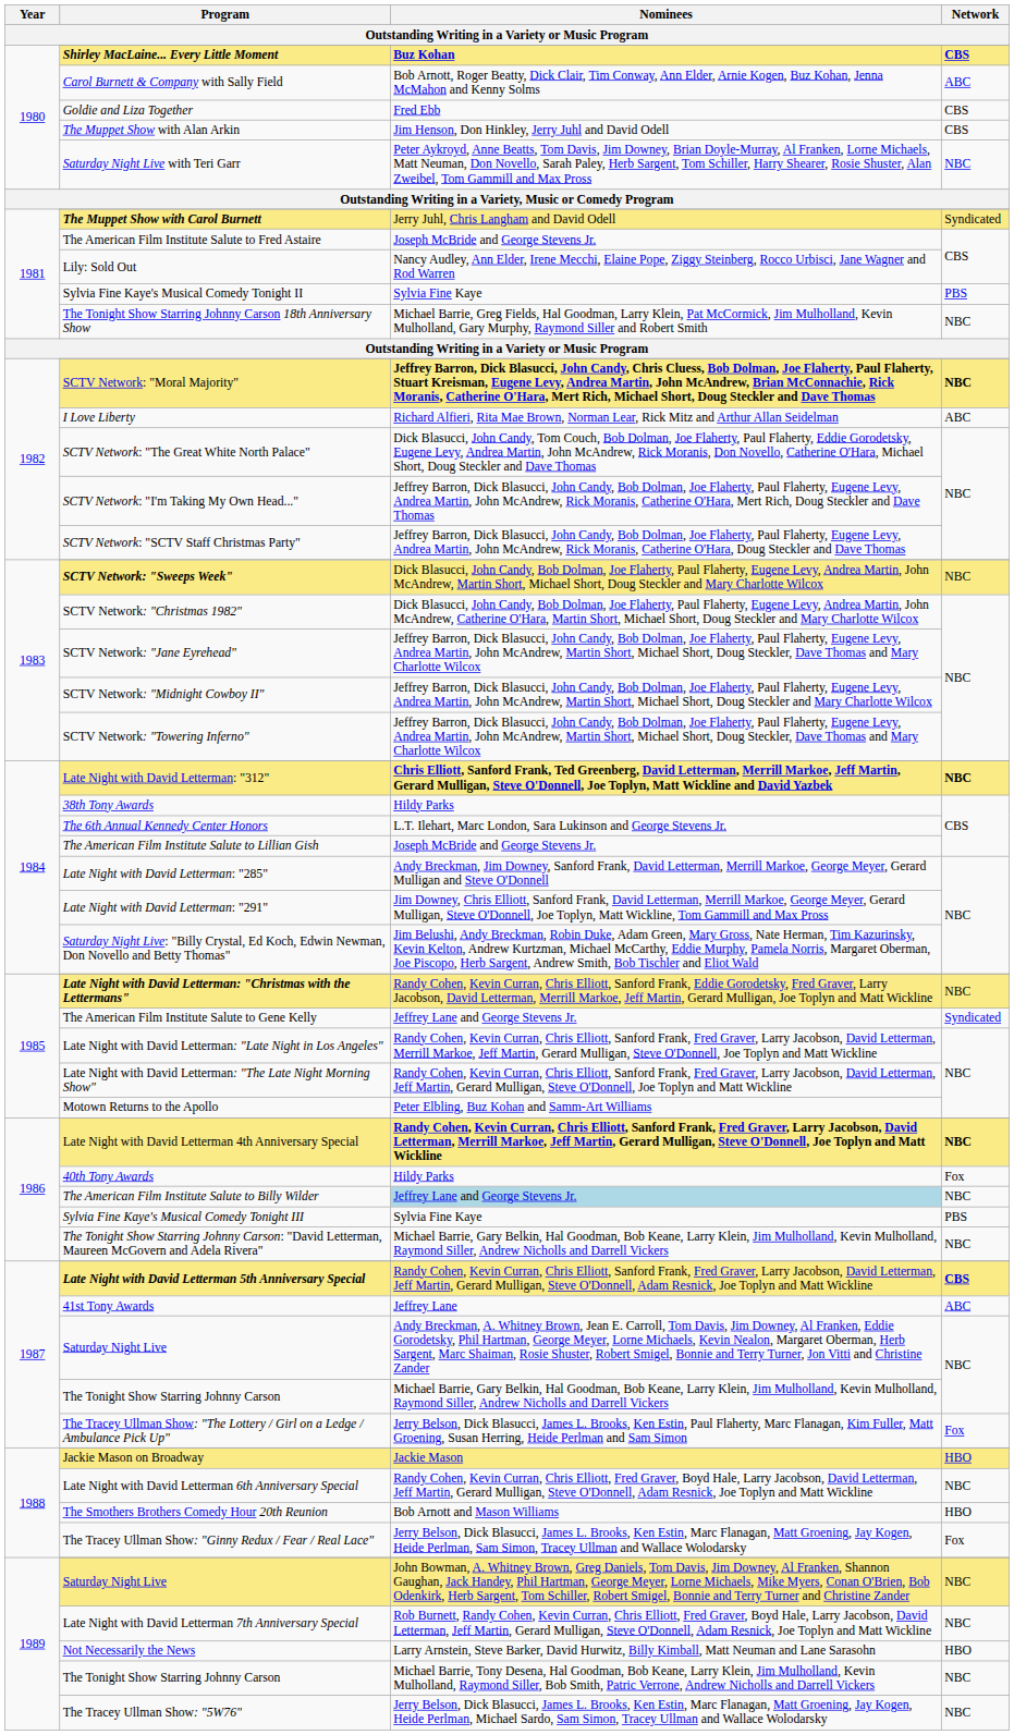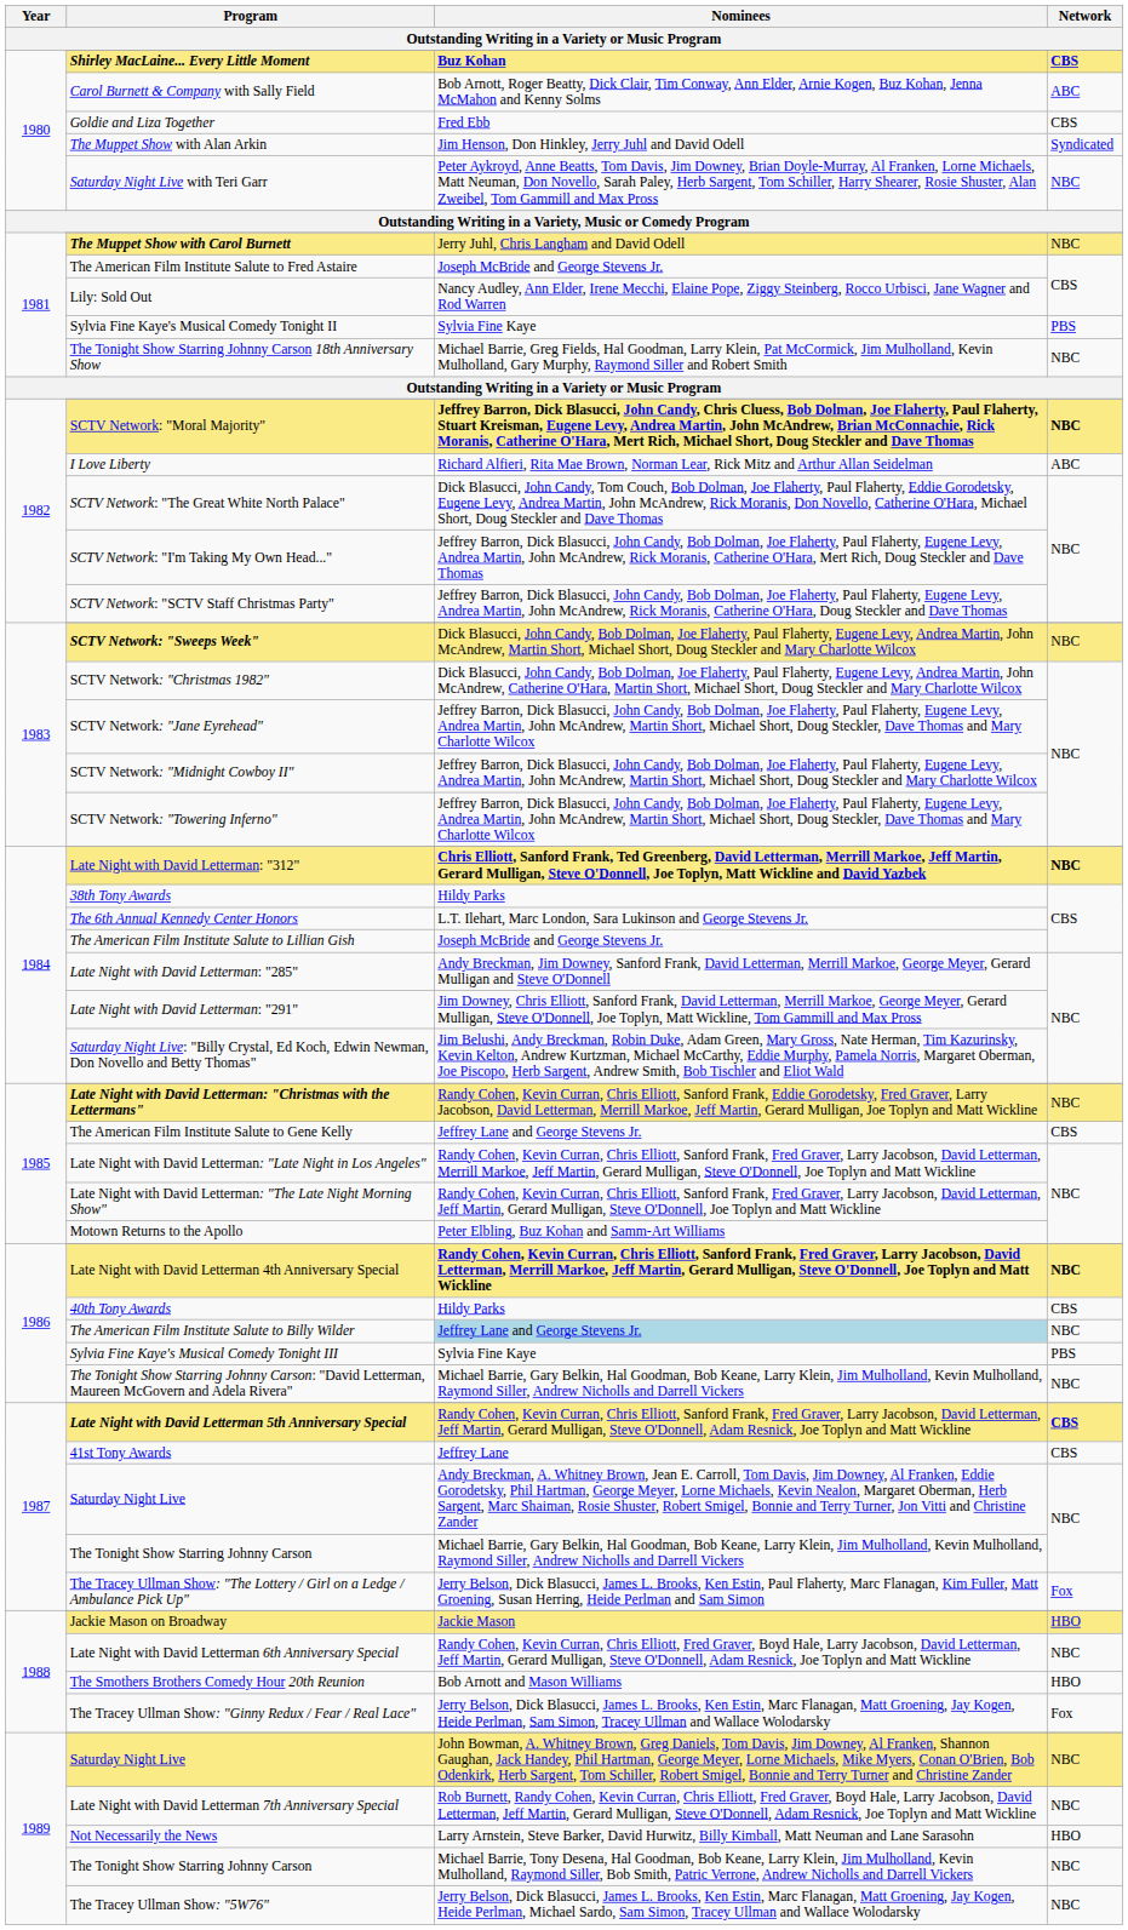 <table class="wikitable" style="width:100%">
 <tr style="background:#bebebe;">
 <th style="width:5%;">Year</th>
 <th style="width:30%;">Program</th>
 <th style="width:50%;">Nominees</th>
 <th style="width:5%;">Network</th>
 </tr>
 <tr>
 <th colspan=4>Outstanding Writing in a Variety or Music Program</th>
 </tr>
 <tr>
 <td rowspan=6 style="text-align:center"><a href='#'>1980</a><br></td>
 </tr>
 <tr style="background:#FAEB86">
 <td><strong><em>Shirley MacLaine... Every Little Moment</em></strong></td>
 <td><strong><a href='#'>Buz Kohan</a></strong></td>
 <td><strong><a href='#'>CBS</a></strong></td>
 </tr>
 <tr>
 <td><em><a href='#'>Carol Burnett & Company</a></em> with Sally Field</td>
 <td>Bob Arnott, Roger Beatty, <a href='#'>Dick Clair</a>, <a href='#'>Tim Conway</a>, <a href='#'>Ann Elder</a>, <a href='#'>Arnie Kogen</a>, <a href='#'>Buz Kohan</a>, <a href='#'>Jenna McMahon</a> and Kenny Solms</td>
 <td><a href='#'>ABC</a></td>
 </tr>
 <tr>
 <td><em>Goldie and Liza Together</em></td>
 <td><a href='#'>Fred Ebb</a></td>
 <td>CBS</td>
 </tr>
 <tr>
 <td><em><a href='#'>The Muppet Show</a></em> with Alan Arkin</td>
 <td><a href='#'>Jim Henson</a>, Don Hinkley, <a href='#'>Jerry Juhl</a> and David Odell</td>
-<td>CBS</td>
+<td><a href='#'>Syndicated</a></td>
 </tr>
 <tr>
 <td><em><a href='#'>Saturday Night Live</a></em> with Teri Garr</td>
 <td><a href='#'>Peter Aykroyd</a>, <a href='#'>Anne Beatts</a>, <a href='#'>Tom Davis</a>, <a href='#'>Jim Downey</a>, <a href='#'>Brian Doyle-Murray</a>, <a href='#'>Al Franken</a>, <a href='#'>Lorne Michaels</a>, Matt Neuman, <a href='#'>Don Novello</a>, Sarah Paley, <a href='#'>Herb Sargent</a>, <a href='#'>Tom Schiller</a>, <a href='#'>Harry Shearer</a>, <a href='#'>Rosie Shuster</a>, <a href='#'>Alan Zweibel</a>, <a href='#'>Tom Gammill and Max Pross</a></td>
 <td><a href='#'>NBC</a></td>
 </tr>
 <tr>
 <th colspan=4>Outstanding Writing in a Variety, Music or Comedy Program</th>
 </tr>
 <tr>
 <td rowspan=6 style="text-align:center"><a href='#'>1981</a><br></td>
 </tr>
 <tr style="background:#FAEB86">
 <td><strong><em>The Muppet Show<em> with Carol Burnett<strong></td>
 <td></strong>Jerry Juhl, <a href='#'>Chris Langham</a> and David Odell<strong></td>
-<td></strong>Syndicated<strong></td>
+<td></strong>NBC<strong></td>
 </tr>
 <tr>
 <td></em>The American Film Institute Salute to Fred Astaire<em></td>
 <td><a href='#'>Joseph McBride</a> and <a href='#'>George Stevens Jr.</a></td>
 <td rowspan=2>CBS</td>
 </tr>
 <tr>
 <td></em>Lily: Sold Out<em></td>
 <td>Nancy Audley, <a href='#'>Ann Elder</a>, <a href='#'>Irene Mecchi</a>, <a href='#'>Elaine Pope</a>, <a href='#'>Ziggy Steinberg</a>, <a href='#'>Rocco Urbisci</a>, <a href='#'>Jane Wagner</a> and <a href='#'>Rod Warren</a></td>
 </tr>
 <tr>
 <td></em>Sylvia Fine Kaye's Musical Comedy Tonight II<em></td>
 <td><a href='#'>Sylvia Fine</a> Kaye</td>
 <td><a href='#'>PBS</a></td>
 </tr>
 <tr>
 <td></em><a href='#'>The Tonight Show Starring Johnny Carson</a><em> 18th Anniversary Show</td>
 <td>Michael Barrie, Greg Fields, Hal Goodman, Larry Klein, <a href='#'>Pat McCormick</a>, <a href='#'>Jim Mulholland</a>, Kevin Mulholland, Gary Murphy, <a href='#'>Raymond Siller</a> and Robert Smith</td>
 <td>NBC</td>
 </tr>
 <tr>
 <th colspan=4>Outstanding Writing in a Variety or Music Program</th>
 </tr>
 <tr>
 <td rowspan=6 style="text-align:center"><a href='#'>1982</a><br></td>
 </tr>
 <tr style="background:#FAEB86">
 <td></em></strong><a href='#'>SCTV Network</a></em>: "Moral Majority"</strong></td>
 <td><strong>Jeffrey Barron, Dick Blasucci, <a href='#'>John Candy</a>, Chris Cluess, <a href='#'>Bob Dolman</a>, <a href='#'>Joe Flaherty</a>, Paul Flaherty, Stuart Kreisman, <a href='#'>Eugene Levy</a>, <a href='#'>Andrea Martin</a>, John McAndrew, <a href='#'>Brian McConnachie</a>, <a href='#'>Rick Moranis</a>, <a href='#'>Catherine O'Hara</a>, Mert Rich, Michael Short, Doug Steckler and <a href='#'>Dave Thomas</a></strong></td>
 <td><strong>NBC</strong></td>
 </tr>
 <tr>
 <td><em>I Love Liberty</em></td>
 <td><a href='#'>Richard Alfieri</a>, <a href='#'>Rita Mae Brown</a>, <a href='#'>Norman Lear</a>, Rick Mitz and <a href='#'>Arthur Allan Seidelman</a></td>
 <td>ABC</td>
 </tr>
 <tr>
 <td><em>SCTV Network</em>: "The Great White North Palace"</td>
 <td>Dick Blasucci, <a href='#'>John Candy</a>, Tom Couch, <a href='#'>Bob Dolman</a>, <a href='#'>Joe Flaherty</a>, Paul Flaherty, <a href='#'>Eddie Gorodetsky</a>, <a href='#'>Eugene Levy</a>, <a href='#'>Andrea Martin</a>, John McAndrew, <a href='#'>Rick Moranis</a>, <a href='#'>Don Novello</a>, <a href='#'>Catherine O'Hara</a>, Michael Short, Doug Steckler and <a href='#'>Dave Thomas</a></td>
 <td rowspan=3>NBC</td>
 </tr>
 <tr>
 <td><em>SCTV Network</em>: "I'm Taking My Own Head..."</td>
 <td>Jeffrey Barron, Dick Blasucci, <a href='#'>John Candy</a>, <a href='#'>Bob Dolman</a>, <a href='#'>Joe Flaherty</a>, Paul Flaherty, <a href='#'>Eugene Levy</a>, <a href='#'>Andrea Martin</a>, John McAndrew, <a href='#'>Rick Moranis</a>, <a href='#'>Catherine O'Hara</a>, Mert Rich, Doug Steckler and <a href='#'>Dave Thomas</a></td>
 </tr>
 <tr>
 <td><em>SCTV Network</em>: "SCTV Staff Christmas Party"</td>
 <td>Jeffrey Barron, Dick Blasucci, <a href='#'>John Candy</a>, <a href='#'>Bob Dolman</a>, <a href='#'>Joe Flaherty</a>, Paul Flaherty, <a href='#'>Eugene Levy</a>, <a href='#'>Andrea Martin</a>, John McAndrew, <a href='#'>Rick Moranis</a>, <a href='#'>Catherine O'Hara</a>, Doug Steckler and <a href='#'>Dave Thomas</a></td>
 </tr>
 <tr>
 <td rowspan=6 style="text-align:center"><a href='#'>1983</a><br></td>
 </tr>
 <tr style="background:#FAEB86">
 <td><strong><em>SCTV Network<em>: "Sweeps Week"<strong></td>
 <td></strong>Dick Blasucci, <a href='#'>John Candy</a>, <a href='#'>Bob Dolman</a>, <a href='#'>Joe Flaherty</a>, Paul Flaherty, <a href='#'>Eugene Levy</a>, <a href='#'>Andrea Martin</a>, John McAndrew, <a href='#'>Martin Short</a>, Michael Short, Doug Steckler and <a href='#'>Mary Charlotte Wilcox</a><strong></td>
 <td></strong>NBC<strong></td>
 </tr>
 <tr>
 <td></em>SCTV Network<em>: "Christmas 1982"</td>
 <td>Dick Blasucci, <a href='#'>John Candy</a>, <a href='#'>Bob Dolman</a>, <a href='#'>Joe Flaherty</a>, Paul Flaherty, <a href='#'>Eugene Levy</a>, <a href='#'>Andrea Martin</a>, John McAndrew, <a href='#'>Catherine O'Hara</a>, <a href='#'>Martin Short</a>, Michael Short, Doug Steckler and <a href='#'>Mary Charlotte Wilcox</a></td>
 <td rowspan=4>NBC</td>
 </tr>
 <tr>
 <td></em>SCTV Network<em>: "Jane Eyrehead"</td>
 <td>Jeffrey Barron, Dick Blasucci, <a href='#'>John Candy</a>, <a href='#'>Bob Dolman</a>, <a href='#'>Joe Flaherty</a>, Paul Flaherty, <a href='#'>Eugene Levy</a>, <a href='#'>Andrea Martin</a>, John McAndrew, <a href='#'>Martin Short</a>, Michael Short, Doug Steckler, <a href='#'>Dave Thomas</a> and <a href='#'>Mary Charlotte Wilcox</a></td>
 </tr>
 <tr>
 <td></em>SCTV Network<em>: "Midnight Cowboy II"</td>
 <td>Jeffrey Barron, Dick Blasucci, <a href='#'>John Candy</a>, <a href='#'>Bob Dolman</a>, <a href='#'>Joe Flaherty</a>, Paul Flaherty, <a href='#'>Eugene Levy</a>, <a href='#'>Andrea Martin</a>, John McAndrew, <a href='#'>Martin Short</a>, Michael Short, Doug Steckler and <a href='#'>Mary Charlotte Wilcox</a></td>
 </tr>
 <tr>
 <td></em>SCTV Network<em>: "Towering Inferno"</td>
 <td>Jeffrey Barron, Dick Blasucci, <a href='#'>John Candy</a>, <a href='#'>Bob Dolman</a>, <a href='#'>Joe Flaherty</a>, Paul Flaherty, <a href='#'>Eugene Levy</a>, <a href='#'>Andrea Martin</a>, John McAndrew, <a href='#'>Martin Short</a>, Michael Short, Doug Steckler, <a href='#'>Dave Thomas</a> and <a href='#'>Mary Charlotte Wilcox</a></td>
 </tr>
 <tr>
 <td rowspan=8 style="text-align:center"><a href='#'>1984</a><br></td>
 </tr>
 <tr style="background:#FAEB86">
 <td></em></strong><a href='#'>Late Night with David Letterman</a></em>: "312"</strong></td>
 <td><strong><a href='#'>Chris Elliott</a>, Sanford Frank, Ted Greenberg, <a href='#'>David Letterman</a>, <a href='#'>Merrill Markoe</a>, <a href='#'>Jeff Martin</a>, Gerard Mulligan, <a href='#'>Steve O'Donnell</a>, Joe Toplyn, Matt Wickline and <a href='#'>David Yazbek</a></strong></td>
 <td><strong>NBC</strong></td>
 </tr>
 <tr>
 <td><em><a href='#'>38th Tony Awards</a></em></td>
 <td><a href='#'>Hildy Parks</a></td>
 <td rowspan=3>CBS</td>
 </tr>
 <tr>
 <td><em><a href='#'>The 6th Annual Kennedy Center Honors</a></em></td>
 <td>L.T. Ilehart, Marc London, Sara Lukinson and <a href='#'>George Stevens Jr.</a></td>
 </tr>
 <tr>
 <td><em>The American Film Institute Salute to Lillian Gish</em></td>
 <td><a href='#'>Joseph McBride</a> and <a href='#'>George Stevens Jr.</a></td>
 </tr>
 <tr>
 <td><em>Late Night with David Letterman</em>: "285"</td>
 <td><a href='#'>Andy Breckman</a>, <a href='#'>Jim Downey</a>, Sanford Frank, <a href='#'>David Letterman</a>, <a href='#'>Merrill Markoe</a>, <a href='#'>George Meyer</a>, Gerard Mulligan and <a href='#'>Steve O'Donnell</a></td>
 <td rowspan=3>NBC</td>
 </tr>
 <tr>
 <td><em>Late Night with David Letterman</em>: "291"</td>
 <td><a href='#'>Jim Downey</a>, <a href='#'>Chris Elliott</a>, Sanford Frank, <a href='#'>David Letterman</a>, <a href='#'>Merrill Markoe</a>, <a href='#'>George Meyer</a>, Gerard Mulligan, <a href='#'>Steve O'Donnell</a>, Joe Toplyn, Matt Wickline, <a href='#'>Tom Gammill and Max Pross</a></td>
 </tr>
 <tr>
 <td><em><a href='#'>Saturday Night Live</a></em>: "Billy Crystal, Ed Koch, Edwin Newman, Don Novello and Betty Thomas"</td>
 <td><a href='#'>Jim Belushi</a>, <a href='#'>Andy Breckman</a>, <a href='#'>Robin Duke</a>, Adam Green, <a href='#'>Mary Gross</a>, Nate Herman, <a href='#'>Tim Kazurinsky</a>, <a href='#'>Kevin Kelton</a>, Andrew Kurtzman, Michael McCarthy, <a href='#'>Eddie Murphy</a>, <a href='#'>Pamela Norris</a>, Margaret Oberman, <a href='#'>Joe Piscopo</a>, <a href='#'>Herb Sargent</a>, Andrew Smith, <a href='#'>Bob Tischler</a> and <a href='#'>Eliot Wald</a></td>
 </tr>
 <tr>
 <td rowspan=6 style="text-align:center"><a href='#'>1985</a><br></td>
 </tr>
 <tr style="background:#FAEB86">
 <td><strong><em>Late Night with David Letterman<em>: "Christmas with the Lettermans"<strong></td>
 <td></strong><a href='#'>Randy Cohen</a>, <a href='#'>Kevin Curran</a>, <a href='#'>Chris Elliott</a>, Sanford Frank, <a href='#'>Eddie Gorodetsky</a>, <a href='#'>Fred Graver</a>, Larry Jacobson, <a href='#'>David Letterman</a>, <a href='#'>Merrill Markoe</a>, <a href='#'>Jeff Martin</a>, Gerard Mulligan, Joe Toplyn and Matt Wickline<strong></td>
 <td></strong>NBC<strong></td>
 </tr>
 <tr>
 <td></em>The American Film Institute Salute to Gene Kelly<em></td>
 <td><a href='#'>Jeffrey Lane</a> and <a href='#'>George Stevens Jr.</a></td>
-<td><a href='#'>Syndicated</a></td>
+<td>CBS</td>
 </tr>
 <tr>
 <td></em>Late Night with David Letterman<em>: "Late Night in Los Angeles"</td>
 <td><a href='#'>Randy Cohen</a>, <a href='#'>Kevin Curran</a>, <a href='#'>Chris Elliott</a>, Sanford Frank, <a href='#'>Fred Graver</a>, Larry Jacobson, <a href='#'>David Letterman</a>, <a href='#'>Merrill Markoe</a>, <a href='#'>Jeff Martin</a>, Gerard Mulligan, <a href='#'>Steve O'Donnell</a>, Joe Toplyn and Matt Wickline</td>
 <td rowspan=3>NBC</td>
 </tr>
 <tr>
 <td></em>Late Night with David Letterman<em>: "The Late Night Morning Show"</td>
 <td><a href='#'>Randy Cohen</a>, <a href='#'>Kevin Curran</a>, <a href='#'>Chris Elliott</a>, Sanford Frank, <a href='#'>Fred Graver</a>, Larry Jacobson, <a href='#'>David Letterman</a>, <a href='#'>Jeff Martin</a>, Gerard Mulligan, <a href='#'>Steve O'Donnell</a>, Joe Toplyn and Matt Wickline</td>
 </tr>
 <tr>
 <td></em>Motown Returns to the Apollo<em></td>
 <td><a href='#'>Peter Elbling</a>, <a href='#'>Buz Kohan</a> and <a href='#'>Samm-Art Williams</a></td>
 </tr>
 <tr>
 <td rowspan=6 style="text-align:center"><a href='#'>1986</a><br></td>
 </tr>
 <tr style="background:#FAEB86">
 <td></em></strong>Late Night with David Letterman</em> 4th Anniversary Special</strong></td>
 <td><strong><a href='#'>Randy Cohen</a>, <a href='#'>Kevin Curran</a>, <a href='#'>Chris Elliott</a>, Sanford Frank, <a href='#'>Fred Graver</a>, Larry Jacobson, <a href='#'>David Letterman</a>, <a href='#'>Merrill Markoe</a>, <a href='#'>Jeff Martin</a>, Gerard Mulligan, <a href='#'>Steve O'Donnell</a>, Joe Toplyn and Matt Wickline</strong></td>
 <td><strong>NBC</strong></td>
 </tr>
 <tr>
 <td><em><a href='#'>40th Tony Awards</a></em></td>
 <td><a href='#'>Hildy Parks</a></td>
-<td>Fox</td>
+<td>CBS</td>
 </tr>
 <tr>
 <td><em>The American Film Institute Salute to Billy Wilder</em></td>
 <td style="background: lightblue;"><a href='#'>Jeffrey Lane</a> and <a href='#'>George Stevens Jr.</a></td>
 <td>NBC</td>
 </tr>
 <tr>
 <td><em>Sylvia Fine Kaye's Musical Comedy Tonight III</em></td>
 <td>Sylvia Fine Kaye</td>
 <td>PBS</td>
 </tr>
 <tr>
 <td><em>The Tonight Show Starring Johnny Carson</em>: "David Letterman, Maureen McGovern and Adela Rivera"</td>
 <td>Michael Barrie, Gary Belkin, Hal Goodman, Bob Keane, Larry Klein, <a href='#'>Jim Mulholland</a>, Kevin Mulholland, <a href='#'>Raymond Siller</a>, <a href='#'>Andrew Nicholls and Darrell Vickers</a></td>
 <td>NBC</td>
 </tr>
 <tr>
 <td rowspan=6 style="text-align:center"><a href='#'>1987</a><br></td>
 </tr>
 <tr style="background:#FAEB86">
 <td><strong><em>Late Night with David Letterman<em> 5th Anniversary Special<strong></td>
 <td></strong><a href='#'>Randy Cohen</a>, <a href='#'>Kevin Curran</a>, <a href='#'>Chris Elliott</a>, Sanford Frank, <a href='#'>Fred Graver</a>, Larry Jacobson, <a href='#'>David Letterman</a>, <a href='#'>Jeff Martin</a>, Gerard Mulligan, <a href='#'>Steve O'Donnell</a>, <a href='#'>Adam Resnick</a>, Joe Toplyn and Matt Wickline<strong></td>
 <td><strong><a href='#'>CBS</a></strong></td>
 </tr>
 <tr>
 <td></em><a href='#'>41st Tony Awards</a><em></td>
 <td><a href='#'>Jeffrey Lane</a></td>
-<td><a href='#'>ABC</a></td>
+<td>CBS</td>
 </tr>
 <tr>
 <td></em><a href='#'>Saturday Night Live</a><em></td>
 <td><a href='#'>Andy Breckman</a>, <a href='#'>A. Whitney Brown</a>, Jean E. Carroll, <a href='#'>Tom Davis</a>, <a href='#'>Jim Downey</a>, <a href='#'>Al Franken</a>, <a href='#'>Eddie Gorodetsky</a>, <a href='#'>Phil Hartman</a>, <a href='#'>George Meyer</a>, <a href='#'>Lorne Michaels</a>, <a href='#'>Kevin Nealon</a>, Margaret Oberman, <a href='#'>Herb Sargent</a>, <a href='#'>Marc Shaiman</a>, <a href='#'>Rosie Shuster</a>, <a href='#'>Robert Smigel</a>, <a href='#'>Bonnie and Terry Turner</a>, <a href='#'>Jon Vitti</a> and <a href='#'>Christine Zander</a></td>
 <td rowspan=2>NBC</td>
 </tr>
 <tr>
 <td></em>The Tonight Show Starring Johnny Carson<em></td>
 <td>Michael Barrie, Gary Belkin, Hal Goodman, Bob Keane, Larry Klein, <a href='#'>Jim Mulholland</a>, Kevin Mulholland, <a href='#'>Raymond Siller</a>, <a href='#'>Andrew Nicholls and Darrell Vickers</a></td>
 </tr>
 <tr>
 <td></em><a href='#'>The Tracey Ullman Show</a><em>: "The Lottery / Girl on a Ledge / Ambulance Pick Up"</td>
 <td><a href='#'>Jerry Belson</a>, Dick Blasucci, <a href='#'>James L. Brooks</a>, <a href='#'>Ken Estin</a>, Paul Flaherty, Marc Flanagan, <a href='#'>Kim Fuller</a>, <a href='#'>Matt Groening</a>, Susan Herring, <a href='#'>Heide Perlman</a> and <a href='#'>Sam Simon</a></td>
 <td><a href='#'>Fox</a></td>
 </tr>
 <tr>
 <td rowspan=5 style="text-align:center"><a href='#'>1988</a><br></td>
 </tr>
 <tr style="background:#FAEB86">
 <td></em></strong>Jackie Mason on Broadway<strong><em></td>
 <td></strong><a href='#'>Jackie Mason</a><strong></td>
 <td></strong><a href='#'>HBO</a><strong></td>
 </tr>
 <tr>
 <td></em>Late Night with David Letterman<em> 6th Anniversary Special</td>
 <td><a href='#'>Randy Cohen</a>, <a href='#'>Kevin Curran</a>, <a href='#'>Chris Elliott</a>, <a href='#'>Fred Graver</a>, Boyd Hale, Larry Jacobson, <a href='#'>David Letterman</a>, <a href='#'>Jeff Martin</a>, Gerard Mulligan, <a href='#'>Steve O'Donnell</a>, <a href='#'>Adam Resnick</a>, Joe Toplyn and Matt Wickline</td>
 <td>NBC</td>
 </tr>
 <tr>
 <td></em><a href='#'>The Smothers Brothers Comedy Hour</a><em> 20th Reunion</td>
 <td>Bob Arnott and <a href='#'>Mason Williams</a></td>
 <td>HBO</td>
 </tr>
 <tr>
 <td></em>The Tracey Ullman Show<em>: "Ginny Redux / Fear / Real Lace"</td>
 <td><a href='#'>Jerry Belson</a>, Dick Blasucci, <a href='#'>James L. Brooks</a>, <a href='#'>Ken Estin</a>, Marc Flanagan, <a href='#'>Matt Groening</a>, <a href='#'>Jay Kogen</a>, <a href='#'>Heide Perlman</a>, <a href='#'>Sam Simon</a>, <a href='#'>Tracey Ullman</a> and Wallace Wolodarsky</td>
 <td>Fox</td>
 </tr>
 <tr>
 <td rowspan=6 style="text-align:center"><a href='#'>1989</a><br></td>
 </tr>
 <tr style="background:#FAEB86">
 <td></em></strong><a href='#'>Saturday Night Live</a><strong><em></td>
 <td></strong>John Bowman, <a href='#'>A. Whitney Brown</a>, <a href='#'>Greg Daniels</a>, <a href='#'>Tom Davis</a>, <a href='#'>Jim Downey</a>, <a href='#'>Al Franken</a>, Shannon Gaughan, <a href='#'>Jack Handey</a>, <a href='#'>Phil Hartman</a>, <a href='#'>George Meyer</a>, <a href='#'>Lorne Michaels</a>, <a href='#'>Mike Myers</a>, <a href='#'>Conan O'Brien</a>, <a href='#'>Bob Odenkirk</a>, <a href='#'>Herb Sargent</a>, <a href='#'>Tom Schiller</a>, <a href='#'>Robert Smigel</a>, <a href='#'>Bonnie and Terry Turner</a> and <a href='#'>Christine Zander</a><strong></td>
 <td></strong>NBC<strong></td>
 </tr>
 <tr>
 <td></em>Late Night with David Letterman<em> 7th Anniversary Special</td>
 <td><a href='#'>Rob Burnett</a>, <a href='#'>Randy Cohen</a>, <a href='#'>Kevin Curran</a>, <a href='#'>Chris Elliott</a>, <a href='#'>Fred Graver</a>, Boyd Hale, Larry Jacobson, <a href='#'>David Letterman</a>, <a href='#'>Jeff Martin</a>, Gerard Mulligan, <a href='#'>Steve O'Donnell</a>, <a href='#'>Adam Resnick</a>, Joe Toplyn and Matt Wickline</td>
 <td>NBC</td>
 </tr>
 <tr>
 <td></em><a href='#'>Not Necessarily the News</a><em></td>
 <td>Larry Arnstein, Steve Barker, David Hurwitz, <a href='#'>Billy Kimball</a>, Matt Neuman and Lane Sarasohn</td>
 <td>HBO</td>
 </tr>
 <tr>
 <td></em>The Tonight Show Starring Johnny Carson<em></td>
 <td>Michael Barrie, Tony Desena, Hal Goodman, Bob Keane, Larry Klein, <a href='#'>Jim Mulholland</a>, Kevin Mulholland, <a href='#'>Raymond Siller</a>, Bob Smith, <a href='#'>Patric Verrone</a>, <a href='#'>Andrew Nicholls and Darrell Vickers</a></td>
 <td>NBC</td>
 </tr>
 <tr>
 <td></em>The Tracey Ullman Show<em>: "5W76"</td>
 <td><a href='#'>Jerry Belson</a>, Dick Blasucci, <a href='#'>James L. Brooks</a>, <a href='#'>Ken Estin</a>, Marc Flanagan, <a href='#'>Matt Groening</a>, <a href='#'>Jay Kogen</a>, <a href='#'>Heide Perlman</a>, Michael Sardo, <a href='#'>Sam Simon</a>, <a href='#'>Tracey Ullman</a> and Wallace Wolodarsky</td>
 <td>NBC</td>
 </tr>
 </table>
